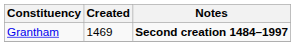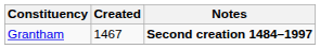 <table class="wikitable">
 <tr>
 <th>Constituency</th>
 <th>Created</th>
 <th>Notes</th>
 </tr>
 <tr>
 <td><a href='#'>Grantham</a></td>
-<td>1469</td>
+<td>1467</td>
 <td><strong>Second creation 1484–1997</strong></td>
 </tr>
 <tr>
 </tr>
 </table>
